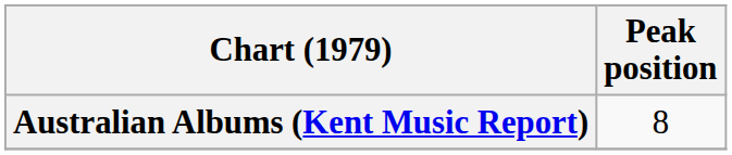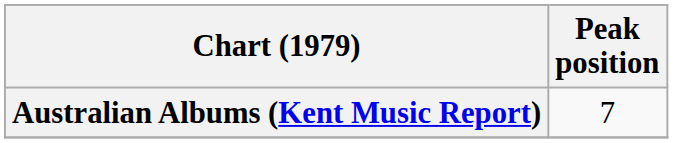 <table class="wikitable sortable plainrowheaders">
 <tr>
 <th scope="col">Chart (1979)</th>
 <th scope="col">Peak <br>position</th>
 </tr>
 <tr>
 <th scope="row">Australian Albums (<a href='#'>Kent Music Report</a>)</th>
-<td style="text-align:center;">8</td>
+<td style="text-align:center;">7</td>
 </tr>
 <tr>
 </tr>
 </table>
